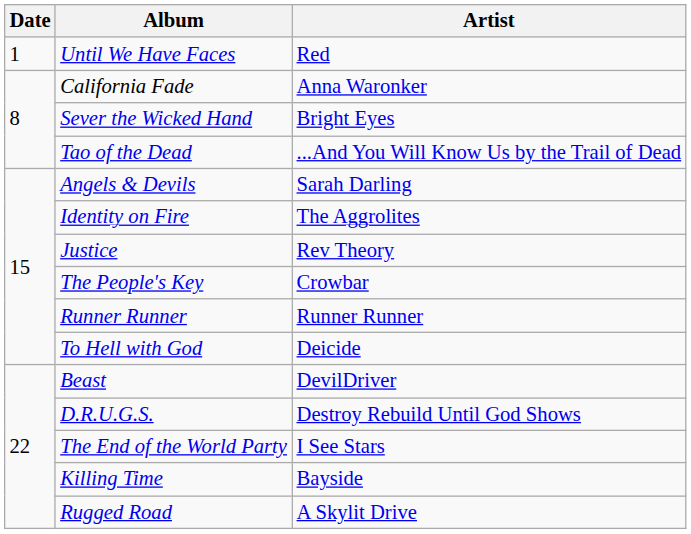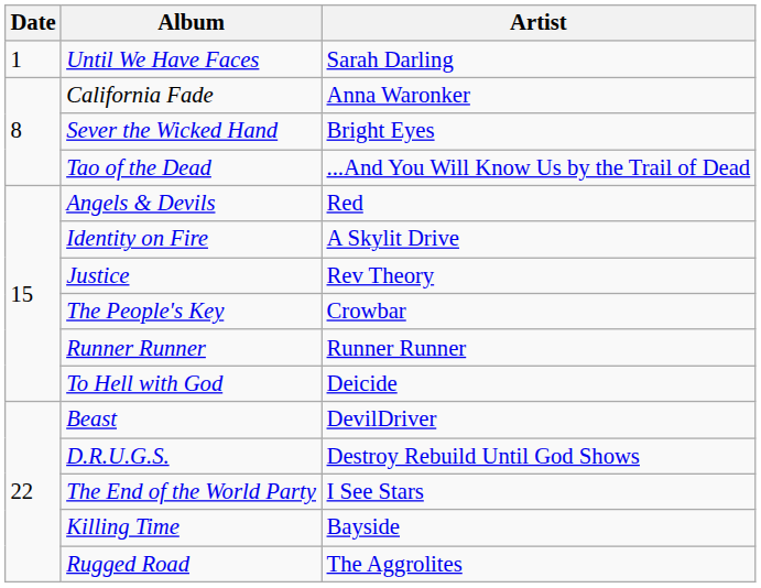 <table class="wikitable">
 <tr>
 <th>Date</th>
 <th>Album</th>
 <th>Artist</th>
 </tr>
 <tr>
 <td>1</td>
 <td><em><a href='#'>Until We Have Faces</a></em></td>
-<td><a href='#'>Red</a></td>
+<td><a href='#'>Sarah Darling</a></td>
 </tr>
 <tr>
 <td rowspan="3">8</td>
 <td><em>California Fade</em></td>
 <td><a href='#'>Anna Waronker</a></td>
 </tr>
 <tr>
 <td><em><a href='#'>Sever the Wicked Hand</a></em></td>
 <td><a href='#'>Bright Eyes</a></td>
 </tr>
 <tr>
 <td><em><a href='#'>Tao of the Dead</a></em></td>
 <td><a href='#'>...And You Will Know Us by the Trail of Dead</a></td>
 </tr>
 <tr>
 <td rowspan="6">15</td>
 <td><em><a href='#'>Angels & Devils</a></em></td>
-<td><a href='#'>Sarah Darling</a></td>
+<td><a href='#'>Red</a></td>
 </tr>
 <tr>
 <td><em><a href='#'>Identity on Fire</a></em></td>
-<td><a href='#'>The Aggrolites</a></td>
+<td><a href='#'>A Skylit Drive</a></td>
 </tr>
 <tr>
 <td><em><a href='#'>Justice</a></em></td>
 <td><a href='#'>Rev Theory</a></td>
 </tr>
 <tr>
 <td><em><a href='#'>The People's Key</a></em></td>
 <td><a href='#'>Crowbar</a></td>
 </tr>
 <tr>
 <td><em><a href='#'>Runner Runner</a></em></td>
 <td><a href='#'>Runner Runner</a></td>
 </tr>
 <tr>
 <td><em><a href='#'>To Hell with God</a></em></td>
 <td><a href='#'>Deicide</a></td>
 </tr>
 <tr>
 <td rowspan="5">22</td>
 <td><em><a href='#'>Beast</a></em></td>
 <td><a href='#'>DevilDriver</a></td>
 </tr>
 <tr>
 <td><em><a href='#'>D.R.U.G.S.</a></em></td>
 <td><a href='#'>Destroy Rebuild Until God Shows</a></td>
 </tr>
 <tr>
 <td><em><a href='#'>The End of the World Party</a></em></td>
 <td><a href='#'>I See Stars</a></td>
 </tr>
 <tr>
 <td><em><a href='#'>Killing Time</a></em></td>
 <td><a href='#'>Bayside</a></td>
 </tr>
 <tr>
 <td><em><a href='#'>Rugged Road</a></em></td>
-<td><a href='#'>A Skylit Drive</a></td>
+<td><a href='#'>The Aggrolites</a></td>
 </tr>
 </table>
